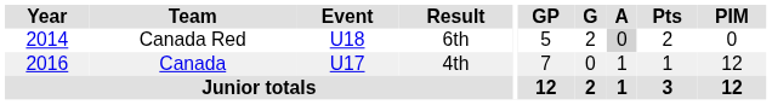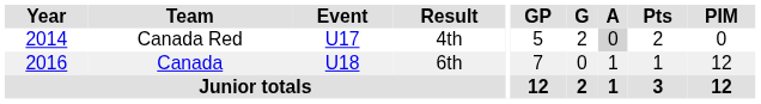 <table border="0" cellpadding="1" cellspacing="0" ID="Table3" style="text-align:center; width:40em">
 <tr ALIGN="center" bgcolor="#e0e0e0">
 <th>Year</th>
 <th>Team</th>
 <th>Event</th>
 <th>Result</th>
 <th rowspan="99" bgcolor="#ffffff"></th>
 <th>GP</th>
 <th>G</th>
 <th>A</th>
 <th>Pts</th>
 <th>PIM</th>
 </tr>
 <tr>
 <td><a href='#'>2014</a></td>
 <td>Canada Red</td>
-<td><a href='#'>U18</a></td>
-<td>6th</td>
+<td><a href='#'>U17</a></td>
+<td>4th</td>
 <td>5</td>
 <td>2</td>
 <td style="background: lightgrey;">0</td>
 <td>2</td>
 <td>0</td>
 </tr>
 <tr bgcolor="#f0f0f0">
 <td><a href='#'>2016</a></td>
 <td><a href='#'>Canada</a></td>
-<td><a href='#'>U17</a></td>
-<td>4th</td>
+<td><a href='#'>U18</a></td>
+<td>6th</td>
 <td>7</td>
 <td>0</td>
 <td>1</td>
 <td>1</td>
 <td>12</td>
 </tr>
 <tr bgcolor="#e0e0e0">
 <th colspan="4">Junior totals</th>
 <th>12</th>
 <th>2</th>
 <th>1</th>
 <th>3</th>
 <th>12</th>
 </tr>
 </table>
